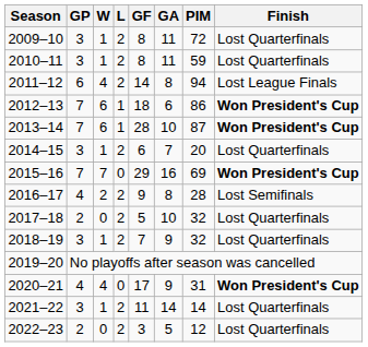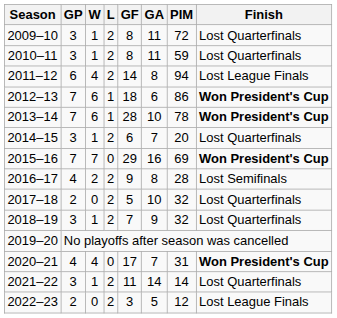 <table class="wikitable" style="text-align:center">
 <tr>
 <th>Season</th>
 <th>GP</th>
 <th>W</th>
 <th>L</th>
 <th>GF</th>
 <th>GA</th>
 <th>PIM</th>
 <th>Finish</th>
 </tr>
 <tr>
 <td>2009–10</td>
 <td>3</td>
 <td>1</td>
 <td>2</td>
 <td>8</td>
 <td>11</td>
 <td>72</td>
 <td align=left>Lost Quarterfinals</td>
 </tr>
 <tr>
 <td>2010–11</td>
 <td>3</td>
 <td>1</td>
 <td>2</td>
 <td>8</td>
 <td>11</td>
 <td>59</td>
 <td align=left>Lost Quarterfinals</td>
 </tr>
 <tr>
 <td>2011–12</td>
 <td>6</td>
 <td>4</td>
 <td>2</td>
 <td>14</td>
 <td>8</td>
 <td>94</td>
 <td align=left>Lost League Finals</td>
 </tr>
 <tr>
 <td>2012–13</td>
 <td>7</td>
 <td>6</td>
 <td>1</td>
 <td>18</td>
 <td>6</td>
 <td>86</td>
 <td align=left><strong>Won President's Cup</strong></td>
 </tr>
 <tr>
 <td>2013–14</td>
 <td>7</td>
 <td>6</td>
 <td>1</td>
 <td>28</td>
 <td>10</td>
-<td>87</td>
+<td>78</td>
 <td align=left><strong>Won President's Cup</strong></td>
 </tr>
 <tr>
 <td>2014–15</td>
 <td>3</td>
 <td>1</td>
 <td>2</td>
 <td>6</td>
 <td>7</td>
 <td>20</td>
 <td align=left>Lost Quarterfinals</td>
 </tr>
 <tr>
 <td>2015–16</td>
 <td>7</td>
 <td>7</td>
 <td>0</td>
 <td>29</td>
 <td>16</td>
 <td>69</td>
 <td align=left><strong>Won President's Cup</strong></td>
 </tr>
 <tr>
 <td>2016–17</td>
 <td>4</td>
 <td>2</td>
 <td>2</td>
 <td>9</td>
 <td>8</td>
 <td>28</td>
 <td align=left>Lost Semifinals</td>
 </tr>
 <tr>
 <td>2017–18</td>
 <td>2</td>
 <td>0</td>
 <td>2</td>
 <td>5</td>
 <td>10</td>
 <td>32</td>
 <td align=left>Lost Quarterfinals</td>
 </tr>
 <tr>
 <td>2018–19</td>
 <td>3</td>
 <td>1</td>
 <td>2</td>
 <td>7</td>
 <td>9</td>
 <td>32</td>
 <td align=left>Lost Quarterfinals</td>
 </tr>
 <tr>
 <td>2019–20</td>
 <td colspan=7 align=left>No playoffs after season was cancelled</td>
 </tr>
 <tr>
 <td>2020–21</td>
 <td>4</td>
 <td>4</td>
 <td>0</td>
 <td>17</td>
-<td>9</td>
+<td>7</td>
 <td>31</td>
 <td align=left><strong>Won President's Cup</strong></td>
 </tr>
 <tr>
 <td>2021–22</td>
 <td>3</td>
 <td>1</td>
 <td>2</td>
 <td>11</td>
 <td>14</td>
 <td>14</td>
 <td align=left>Lost Quarterfinals</td>
 </tr>
 <tr>
 <td>2022–23</td>
 <td>2</td>
 <td>0</td>
 <td>2</td>
 <td>3</td>
 <td>5</td>
 <td>12</td>
-<td align=left>Lost Quarterfinals</td>
+<td align=left>Lost League Finals</td>
 </tr>
 </table>
